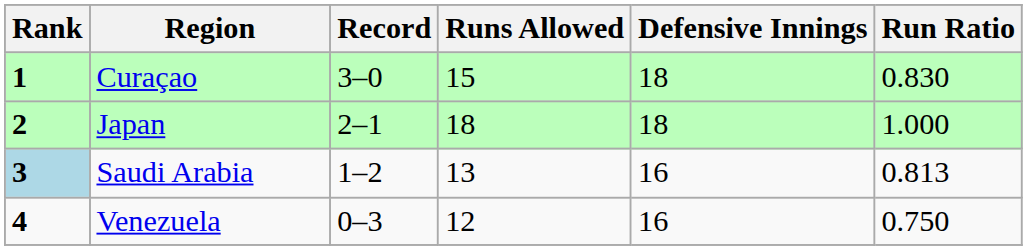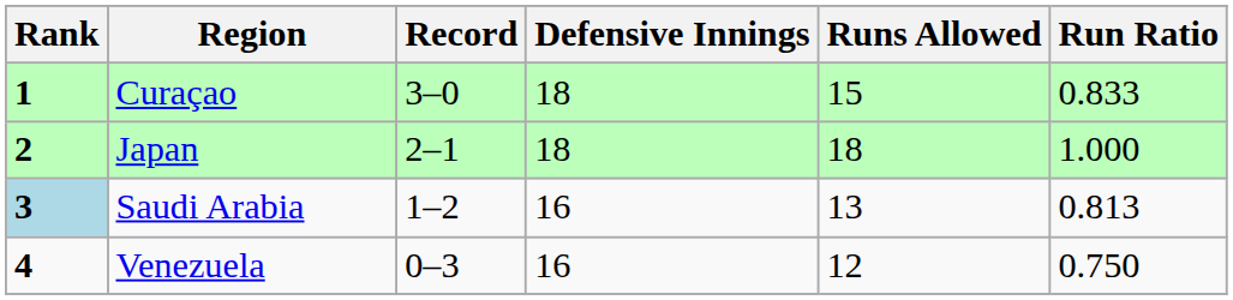 <table class="wikitable">
 <tr>
 <th>Rank</th>
 <th>Region</th>
 <th>Record</th>
+<th>Defensive Innings</th>
 <th>Runs Allowed</th>
-<th>Defensive Innings</th>
 <th>Run Ratio</th>
 </tr>
 <tr bgcolor="bbffbb">
 <td><strong>1</strong></td>
 <td align="left" width="120"> <a href='#'>Curaçao</a></td>
 <td>3–0</td>
+<td>18</td>
 <td>15</td>
-<td>18</td>
-<td>0.830</td>
+<td>0.833</td>
 </tr>
 <tr bgcolor="bbffbb">
 <td><strong>2</strong></td>
 <td align="left" width="120"> <a href='#'>Japan</a></td>
 <td>2–1</td>
 <td>18</td>
 <td>18</td>
 <td>1.000</td>
 </tr>
 <tr>
 <td style="background: lightblue;"><strong>3</strong></td>
 <td align="left" width="120"> <a href='#'>Saudi Arabia</a></td>
 <td>1–2</td>
+<td>16</td>
 <td>13</td>
-<td>16</td>
 <td>0.813</td>
 </tr>
 <tr>
 <td><strong>4</strong></td>
 <td align="left" width="120"> <a href='#'>Venezuela</a></td>
 <td>0–3</td>
+<td>16</td>
 <td>12</td>
-<td>16</td>
 <td>0.750</td>
 </tr>
 </table>
